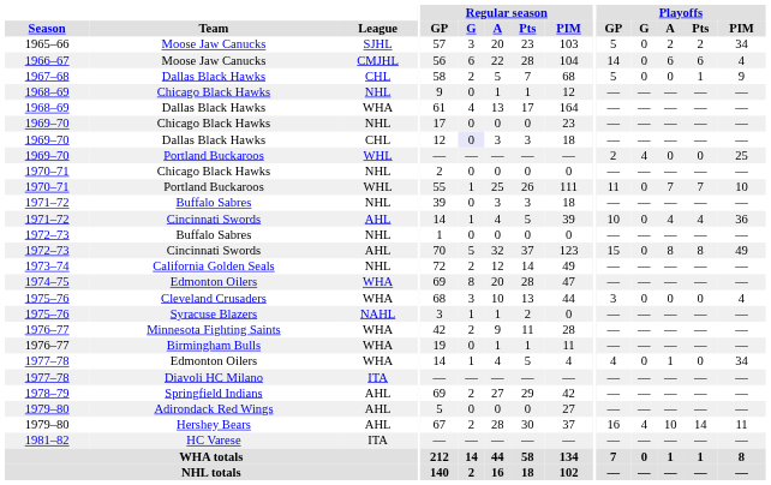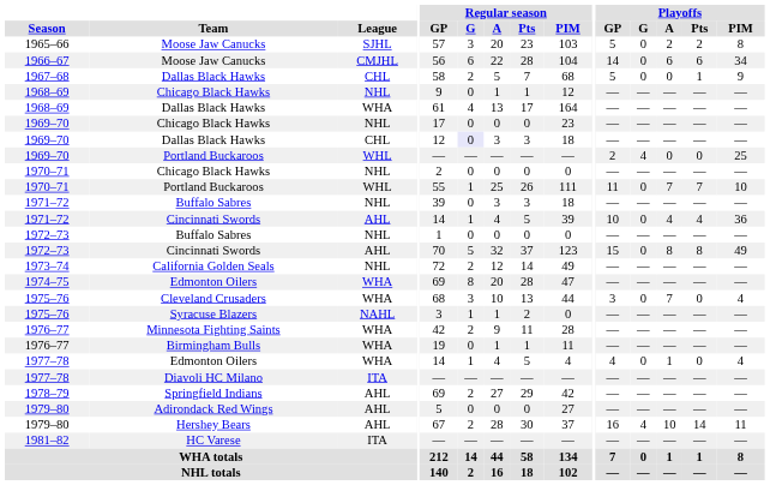 <table border="0" cellpadding="1" cellspacing="0" style="text-align:center; width:60em">
 <tr bgcolor="#e0e0e0">
 <th colspan="3" bgcolor="#ffffff"></th>
 <th rowspan="100" bgcolor="#ffffff"></th>
 <th colspan="5"><a href='#'>Regular season</a></th>
 <th rowspan="100" bgcolor="#ffffff"></th>
 <th colspan="5"><a href='#'>Playoffs</a></th>
 </tr>
 <tr bgcolor="#e0e0e0">
 <th><a href='#'>Season</a></th>
 <th>Team</th>
 <th>League</th>
 <th>GP</th>
 <th><a href='#'>G</a></th>
 <th><a href='#'>A</a></th>
 <th><a href='#'>Pts</a></th>
 <th><a href='#'>PIM</a></th>
 <th>GP</th>
 <th>G</th>
 <th>A</th>
 <th>Pts</th>
 <th>PIM</th>
 </tr>
 <tr>
 <td>1965–66</td>
 <td><a href='#'>Moose Jaw Canucks</a></td>
 <td><a href='#'>SJHL</a></td>
 <td>57</td>
 <td>3</td>
 <td>20</td>
 <td>23</td>
 <td>103</td>
 <td>5</td>
 <td>0</td>
 <td>2</td>
 <td>2</td>
-<td>34</td>
+<td>8</td>
 </tr>
 <tr bgcolor="#f0f0f0">
 <td><a href='#'>1966–67</a></td>
 <td>Moose Jaw Canucks</td>
 <td><a href='#'>CMJHL</a></td>
 <td>56</td>
 <td>6</td>
 <td>22</td>
 <td>28</td>
 <td>104</td>
 <td>14</td>
 <td>0</td>
 <td>6</td>
 <td>6</td>
-<td>4</td>
+<td>34</td>
 </tr>
 <tr>
 <td><a href='#'>1967–68</a></td>
 <td><a href='#'>Dallas Black Hawks</a></td>
 <td><a href='#'>CHL</a></td>
 <td>58</td>
 <td>2</td>
 <td>5</td>
 <td>7</td>
 <td>68</td>
 <td>5</td>
 <td>0</td>
 <td>0</td>
 <td>1</td>
 <td>9</td>
 </tr>
 <tr bgcolor="#f0f0f0">
 <td><a href='#'>1968–69</a></td>
 <td><a href='#'>Chicago Black Hawks</a></td>
 <td><a href='#'>NHL</a></td>
 <td>9</td>
 <td>0</td>
 <td>1</td>
 <td>1</td>
 <td>12</td>
 <td>—</td>
 <td>—</td>
 <td>—</td>
 <td>—</td>
 <td>—</td>
 </tr>
 <tr>
 <td><a href='#'>1968–69</a></td>
 <td>Dallas Black Hawks</td>
 <td>WHA</td>
 <td>61</td>
 <td>4</td>
 <td>13</td>
 <td>17</td>
 <td>164</td>
 <td>—</td>
 <td>—</td>
 <td>—</td>
 <td>—</td>
 <td>—</td>
 </tr>
 <tr bgcolor="#f0f0f0">
 <td><a href='#'>1969–70</a></td>
 <td>Chicago Black Hawks</td>
 <td>NHL</td>
 <td>17</td>
 <td>0</td>
 <td>0</td>
 <td>0</td>
 <td>23</td>
 <td>—</td>
 <td>—</td>
 <td>—</td>
 <td>—</td>
 <td>—</td>
 </tr>
 <tr>
 <td><a href='#'>1969–70</a></td>
 <td>Dallas Black Hawks</td>
 <td>CHL</td>
 <td>12</td>
 <td style="background: lavender;">0</td>
 <td>3</td>
 <td>3</td>
 <td>18</td>
 <td>—</td>
 <td>—</td>
 <td>—</td>
 <td>—</td>
 <td>—</td>
 </tr>
 <tr bgcolor="#f0f0f0">
 <td><a href='#'>1969–70</a></td>
 <td><a href='#'>Portland Buckaroos</a></td>
 <td><a href='#'>WHL</a></td>
 <td>—</td>
 <td>—</td>
 <td>—</td>
 <td>—</td>
 <td>—</td>
 <td>2</td>
 <td>4</td>
 <td>0</td>
 <td>0</td>
 <td>25</td>
 </tr>
 <tr>
 <td><a href='#'>1970–71</a></td>
 <td>Chicago Black Hawks</td>
 <td>NHL</td>
 <td>2</td>
 <td>0</td>
 <td>0</td>
 <td>0</td>
 <td>0</td>
 <td>—</td>
 <td>—</td>
 <td>—</td>
 <td>—</td>
 <td>—</td>
 </tr>
 <tr bgcolor="#f0f0f0">
 <td><a href='#'>1970–71</a></td>
 <td>Portland Buckaroos</td>
 <td>WHL</td>
 <td>55</td>
 <td>1</td>
 <td>25</td>
 <td>26</td>
 <td>111</td>
 <td>11</td>
 <td>0</td>
 <td>7</td>
 <td>7</td>
 <td>10</td>
 </tr>
 <tr>
 <td><a href='#'>1971–72</a></td>
 <td><a href='#'>Buffalo Sabres</a></td>
 <td>NHL</td>
 <td>39</td>
 <td>0</td>
 <td>3</td>
 <td>3</td>
 <td>18</td>
 <td>—</td>
 <td>—</td>
 <td>—</td>
 <td>—</td>
 <td>—</td>
 </tr>
 <tr bgcolor="#f0f0f0">
 <td><a href='#'>1971–72</a></td>
 <td><a href='#'>Cincinnati Swords</a></td>
 <td><a href='#'>AHL</a></td>
 <td>14</td>
 <td>1</td>
 <td>4</td>
 <td>5</td>
 <td>39</td>
 <td>10</td>
 <td>0</td>
 <td>4</td>
 <td>4</td>
 <td>36</td>
 </tr>
 <tr>
 <td><a href='#'>1972–73</a></td>
 <td>Buffalo Sabres</td>
 <td>NHL</td>
 <td>1</td>
 <td>0</td>
 <td>0</td>
 <td>0</td>
 <td>0</td>
 <td>—</td>
 <td>—</td>
 <td>—</td>
 <td>—</td>
 <td>—</td>
 </tr>
 <tr bgcolor="#f0f0f0">
 <td><a href='#'>1972–73</a></td>
 <td>Cincinnati Swords</td>
 <td>AHL</td>
 <td>70</td>
 <td>5</td>
 <td>32</td>
 <td>37</td>
 <td>123</td>
 <td>15</td>
 <td>0</td>
 <td>8</td>
 <td>8</td>
 <td>49</td>
 </tr>
 <tr>
 <td><a href='#'>1973–74</a></td>
 <td><a href='#'>California Golden Seals</a></td>
 <td>NHL</td>
 <td>72</td>
 <td>2</td>
 <td>12</td>
 <td>14</td>
 <td>49</td>
 <td>—</td>
 <td>—</td>
 <td>—</td>
 <td>—</td>
 <td>—</td>
 </tr>
 <tr bgcolor="#f0f0f0">
 <td><a href='#'>1974–75</a></td>
 <td><a href='#'>Edmonton Oilers</a></td>
 <td><a href='#'>WHA</a></td>
 <td>69</td>
 <td>8</td>
 <td>20</td>
 <td>28</td>
 <td>47</td>
 <td>—</td>
 <td>—</td>
 <td>—</td>
 <td>—</td>
 <td>—</td>
 </tr>
 <tr>
 <td><a href='#'>1975–76</a></td>
 <td><a href='#'>Cleveland Crusaders</a></td>
 <td>WHA</td>
 <td>68</td>
 <td>3</td>
 <td>10</td>
 <td>13</td>
 <td>44</td>
 <td>3</td>
 <td>0</td>
-<td>0</td>
+<td>7</td>
 <td>0</td>
 <td>4</td>
 </tr>
 <tr bgcolor="#f0f0f0">
 <td><a href='#'>1975–76</a></td>
 <td><a href='#'>Syracuse Blazers</a></td>
 <td><a href='#'>NAHL</a></td>
 <td>3</td>
 <td>1</td>
 <td>1</td>
 <td>2</td>
 <td>0</td>
 <td>—</td>
 <td>—</td>
 <td>—</td>
 <td>—</td>
 <td>—</td>
 </tr>
 <tr>
 <td><a href='#'>1976–77</a></td>
 <td><a href='#'>Minnesota Fighting Saints</a></td>
 <td>WHA</td>
 <td>42</td>
 <td>2</td>
 <td>9</td>
 <td>11</td>
 <td>28</td>
 <td>—</td>
 <td>—</td>
 <td>—</td>
 <td>—</td>
 <td>—</td>
 </tr>
 <tr bgcolor="#f0f0f0">
 <td>1976–77</td>
 <td><a href='#'>Birmingham Bulls</a></td>
 <td>WHA</td>
 <td>19</td>
 <td>0</td>
 <td>1</td>
 <td>1</td>
 <td>11</td>
 <td>—</td>
 <td>—</td>
 <td>—</td>
 <td>—</td>
 <td>—</td>
 </tr>
 <tr>
 <td><a href='#'>1977–78</a></td>
 <td>Edmonton Oilers</td>
 <td>WHA</td>
 <td>14</td>
 <td>1</td>
 <td>4</td>
 <td>5</td>
 <td>4</td>
 <td>4</td>
 <td>0</td>
 <td>1</td>
 <td>0</td>
-<td>34</td>
+<td>4</td>
 </tr>
 <tr bgcolor="#f0f0f0">
 <td><a href='#'>1977–78</a></td>
 <td><a href='#'>Diavoli HC Milano</a></td>
 <td><a href='#'>ITA</a></td>
 <td>—</td>
 <td>—</td>
 <td>—</td>
 <td>—</td>
 <td>—</td>
 <td>—</td>
 <td>—</td>
 <td>—</td>
 <td>—</td>
 <td>—</td>
 </tr>
 <tr>
 <td><a href='#'>1978–79</a></td>
 <td><a href='#'>Springfield Indians</a></td>
 <td>AHL</td>
 <td>69</td>
 <td>2</td>
 <td>27</td>
 <td>29</td>
 <td>42</td>
 <td>—</td>
 <td>—</td>
 <td>—</td>
 <td>—</td>
 <td>—</td>
 </tr>
 <tr bgcolor="#f0f0f0">
 <td><a href='#'>1979–80</a></td>
 <td><a href='#'>Adirondack Red Wings</a></td>
 <td>AHL</td>
 <td>5</td>
 <td>0</td>
 <td>0</td>
 <td>0</td>
 <td>27</td>
 <td>—</td>
 <td>—</td>
 <td>—</td>
 <td>—</td>
 <td>—</td>
 </tr>
 <tr>
 <td>1979–80</td>
 <td><a href='#'>Hershey Bears</a></td>
 <td>AHL</td>
 <td>67</td>
 <td>2</td>
 <td>28</td>
 <td>30</td>
 <td>37</td>
 <td>16</td>
 <td>4</td>
 <td>10</td>
 <td>14</td>
 <td>11</td>
 </tr>
 <tr bgcolor="#f0f0f0">
 <td><a href='#'>1981–82</a></td>
 <td><a href='#'>HC Varese</a></td>
 <td>ITA</td>
 <td>—</td>
 <td>—</td>
 <td>—</td>
 <td>—</td>
 <td>—</td>
 <td>—</td>
 <td>—</td>
 <td>—</td>
 <td>—</td>
 <td>—</td>
 </tr>
 <tr bgcolor="#e0e0e0">
 <th colspan="3">WHA totals</th>
 <th>212</th>
 <th>14</th>
 <th>44</th>
 <th>58</th>
 <th>134</th>
 <th>7</th>
 <th>0</th>
 <th>1</th>
 <th>1</th>
 <th>8</th>
 </tr>
 <tr bgcolor="#e0e0e0">
 <th colspan="3">NHL totals</th>
 <th>140</th>
 <th>2</th>
 <th>16</th>
 <th>18</th>
 <th>102</th>
 <th>—</th>
 <th>—</th>
 <th>—</th>
 <th>—</th>
 <th>—</th>
 </tr>
 </table>
